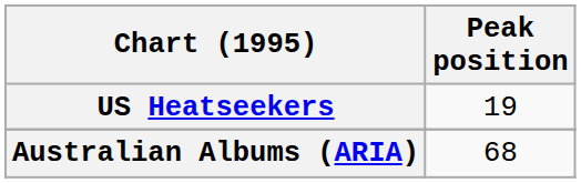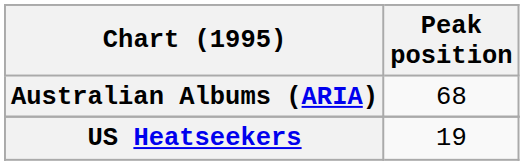 <table class="wikitable sortable plainrowheaders" style="text-align:center">
 <tr>
 <th>Chart (1995)</th>
 <th>Peak<br>position</th>
 </tr>
 <tr>
-<th scope="row">US <a href='#'>Heatseekers</a></th>
-<td align="center">19</td>
+<th scope="row">Australian Albums (<a href='#'>ARIA</a>)</th>
+<td>68</td>
 </tr>
 <tr>
 </tr>
 <tr>
-<th scope="row">Australian Albums (<a href='#'>ARIA</a>)</th>
-<td>68</td>
+<th scope="row">US <a href='#'>Heatseekers</a></th>
+<td align="center">19</td>
 </tr>
 </table>
